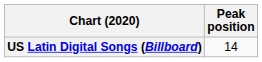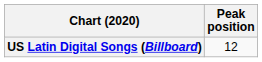 <table class="wikitable plainrowheaders">
 <tr>
 <th>Chart (2020)</th>
 <th>Peak<br>position</th>
 </tr>
 <tr>
 <th scope="row">US <a href='#'>Latin Digital Songs</a> (<em><a href='#'>Billboard</a></em>)<br></th>
-<td align="center">14</td>
+<td align="center">12</td>
 </tr>
 </table>
